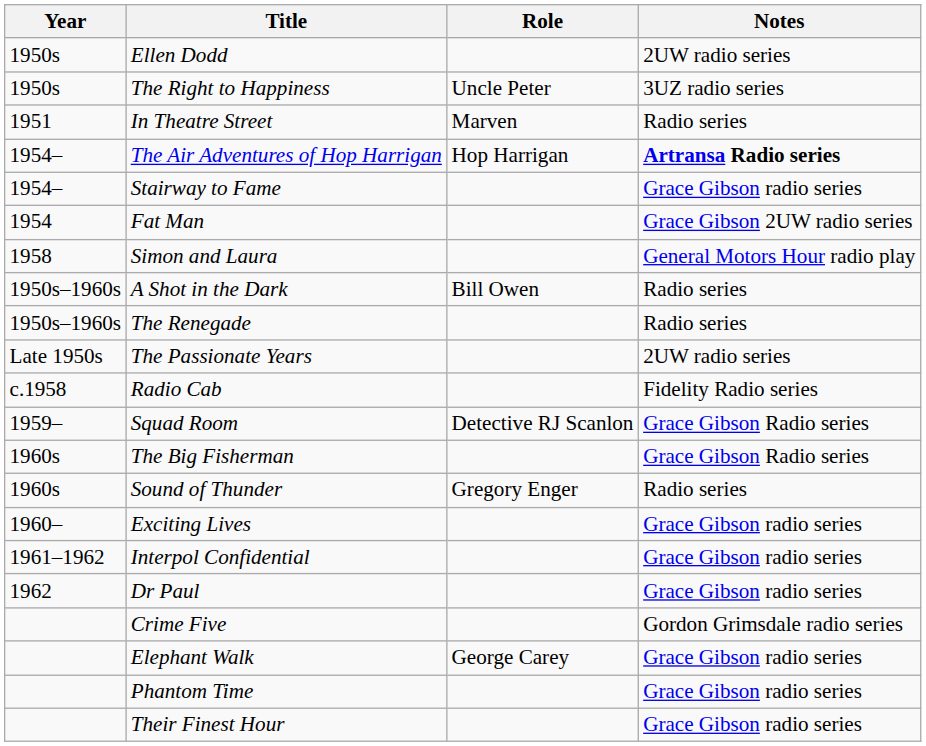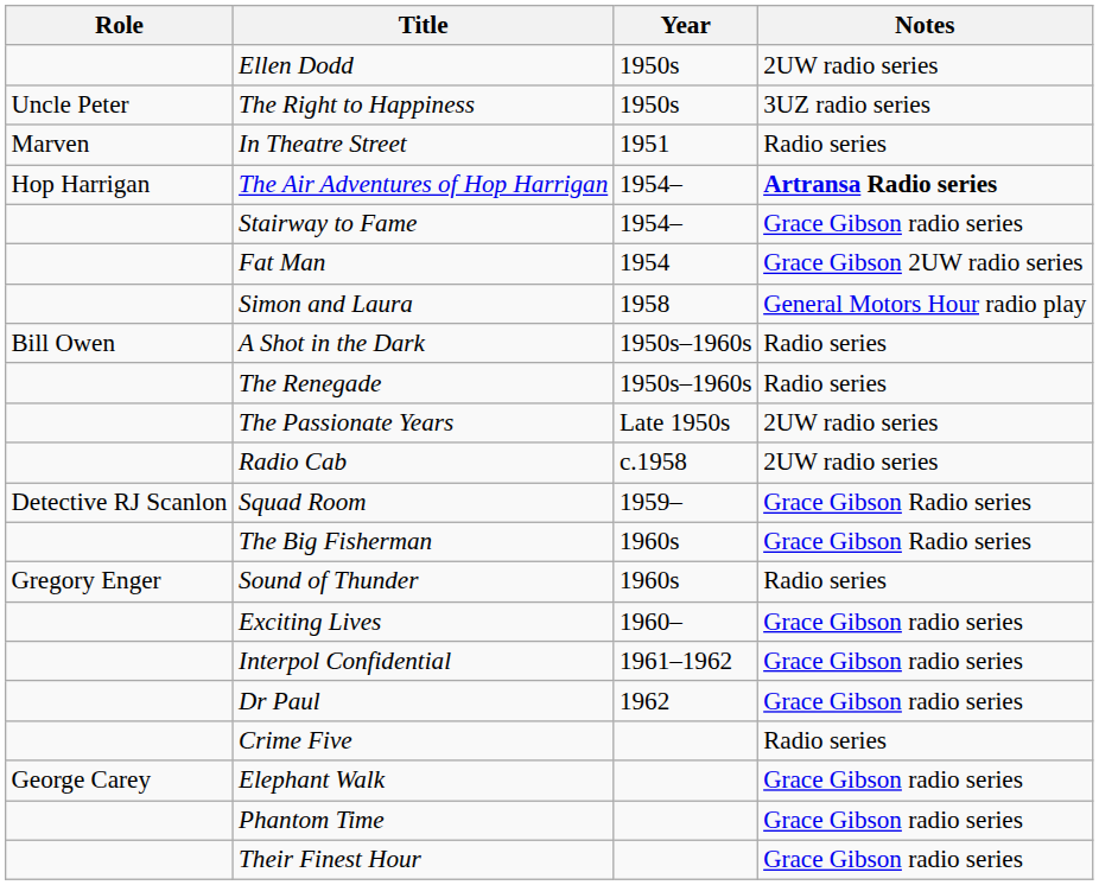 <table class=wikitable>
 <tr>
+<th>Role</th>
+<th>Title</th>
 <th>Year</th>
-<th>Title</th>
-<th>Role</th>
 <th>Notes</th>
 </tr>
 <tr>
+<td></td>
+<td><em>Ellen Dodd</em></td>
 <td>1950s</td>
-<td><em>Ellen Dodd</em></td>
-<td></td>
 <td>2UW radio series</td>
 </tr>
 <tr>
+<td>Uncle Peter</td>
+<td><em>The Right to Happiness</em></td>
 <td>1950s</td>
-<td><em>The Right to Happiness</em></td>
-<td>Uncle Peter</td>
 <td>3UZ radio series</td>
 </tr>
 <tr>
+<td>Marven</td>
+<td><em>In Theatre Street</em></td>
 <td>1951</td>
-<td><em>In Theatre Street</em></td>
-<td>Marven</td>
 <td>Radio series</td>
 </tr>
 <tr>
+<td>Hop Harrigan</td>
+<td><em><a href='#'>The Air Adventures of Hop Harrigan</a></em></td>
 <td>1954–</td>
-<td><em><a href='#'>The Air Adventures of Hop Harrigan</a></em></td>
-<td>Hop Harrigan</td>
 <td><strong><a href='#'>Artransa</a> Radio series</strong></td>
 </tr>
 <tr>
+<td></td>
+<td><em>Stairway to Fame</em></td>
 <td>1954–</td>
-<td><em>Stairway to Fame</em></td>
-<td></td>
 <td><a href='#'>Grace Gibson</a> radio series</td>
 </tr>
 <tr>
+<td></td>
+<td><em>Fat Man</em></td>
 <td>1954</td>
-<td><em>Fat Man</em></td>
-<td></td>
 <td><a href='#'>Grace Gibson</a> 2UW radio series</td>
 </tr>
 <tr>
+<td></td>
+<td><em>Simon and Laura</em></td>
 <td>1958</td>
-<td><em>Simon and Laura</em></td>
-<td></td>
 <td><a href='#'>General Motors Hour</a> radio play</td>
 </tr>
 <tr>
+<td>Bill Owen</td>
+<td><em>A Shot in the Dark</em></td>
 <td>1950s–1960s</td>
-<td><em>A Shot in the Dark</em></td>
-<td>Bill Owen</td>
 <td>Radio series</td>
 </tr>
 <tr>
+<td></td>
+<td><em>The Renegade</em></td>
 <td>1950s–1960s</td>
-<td><em>The Renegade</em></td>
-<td></td>
 <td>Radio series</td>
 </tr>
 <tr>
+<td></td>
+<td><em>The Passionate Years</em></td>
 <td>Late 1950s</td>
-<td><em>The Passionate Years</em></td>
-<td></td>
 <td>2UW radio series</td>
 </tr>
 <tr>
+<td></td>
+<td><em>Radio Cab</em></td>
 <td>c.1958</td>
-<td><em>Radio Cab</em></td>
-<td></td>
-<td>Fidelity Radio series</td>
+<td>2UW radio series</td>
 </tr>
 <tr>
+<td>Detective RJ Scanlon</td>
+<td><em>Squad Room</em></td>
 <td>1959–</td>
-<td><em>Squad Room</em></td>
-<td>Detective RJ Scanlon</td>
 <td><a href='#'>Grace Gibson</a> Radio series</td>
 </tr>
 <tr>
+<td></td>
+<td><em>The Big Fisherman</em></td>
 <td>1960s</td>
-<td><em>The Big Fisherman</em></td>
-<td></td>
 <td><a href='#'>Grace Gibson</a> Radio series</td>
 </tr>
 <tr>
+<td>Gregory Enger</td>
+<td><em>Sound of Thunder</em></td>
 <td>1960s</td>
-<td><em>Sound of Thunder</em></td>
-<td>Gregory Enger</td>
 <td>Radio series</td>
 </tr>
 <tr>
+<td></td>
+<td><em>Exciting Lives</em></td>
 <td>1960–</td>
-<td><em>Exciting Lives</em></td>
-<td></td>
 <td><a href='#'>Grace Gibson</a> radio series</td>
 </tr>
 <tr>
+<td></td>
+<td><em>Interpol Confidential</em></td>
 <td>1961–1962</td>
-<td><em>Interpol Confidential</em></td>
-<td></td>
 <td><a href='#'>Grace Gibson</a> radio series</td>
 </tr>
 <tr>
+<td></td>
+<td><em>Dr Paul</em></td>
 <td>1962</td>
-<td><em>Dr Paul</em></td>
-<td></td>
 <td><a href='#'>Grace Gibson</a> radio series</td>
 </tr>
 <tr>
 <td></td>
 <td><em>Crime Five</em></td>
 <td></td>
-<td>Gordon Grimsdale radio series</td>
+<td>Radio series</td>
 </tr>
 <tr>
+<td>George Carey</td>
+<td><em>Elephant Walk</em></td>
 <td></td>
-<td><em>Elephant Walk</em></td>
-<td>George Carey</td>
 <td><a href='#'>Grace Gibson</a> radio series</td>
 </tr>
 <tr>
 <td></td>
 <td><em>Phantom Time</em></td>
 <td></td>
 <td><a href='#'>Grace Gibson</a> radio series</td>
 </tr>
 <tr>
 <td></td>
 <td><em>Their Finest Hour</em></td>
 <td></td>
 <td><a href='#'>Grace Gibson</a> radio series</td>
 </tr>
 </table>
